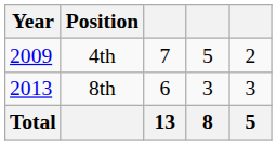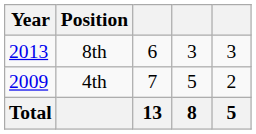 <table class="wikitable" style="text-align: center;">
 <tr>
 <th>Year</th>
 <th>Position</th>
 <th width=25px></th>
 <th width=25px></th>
 <th width=25px></th>
 </tr>
 <tr>
+<td style="text-align: left;"> <a href='#'>2013</a></td>
+<td>8th</td>
+<td>6</td>
+<td>3</td>
+<td>3</td>
+</tr>
+<tr>
 <td style="text-align: left;"> <a href='#'>2009</a></td>
 <td>4th</td>
 <td>7</td>
 <td>5</td>
 <td>2</td>
-</tr>
-<tr>
-<td style="text-align: left;"> <a href='#'>2013</a></td>
-<td>8th</td>
-<td>6</td>
-<td>3</td>
-<td>3</td>
 </tr>
 <tr>
 <th>Total</th>
 <th></th>
 <th>13</th>
 <th>8</th>
 <th>5</th>
 </tr>
 </table>
